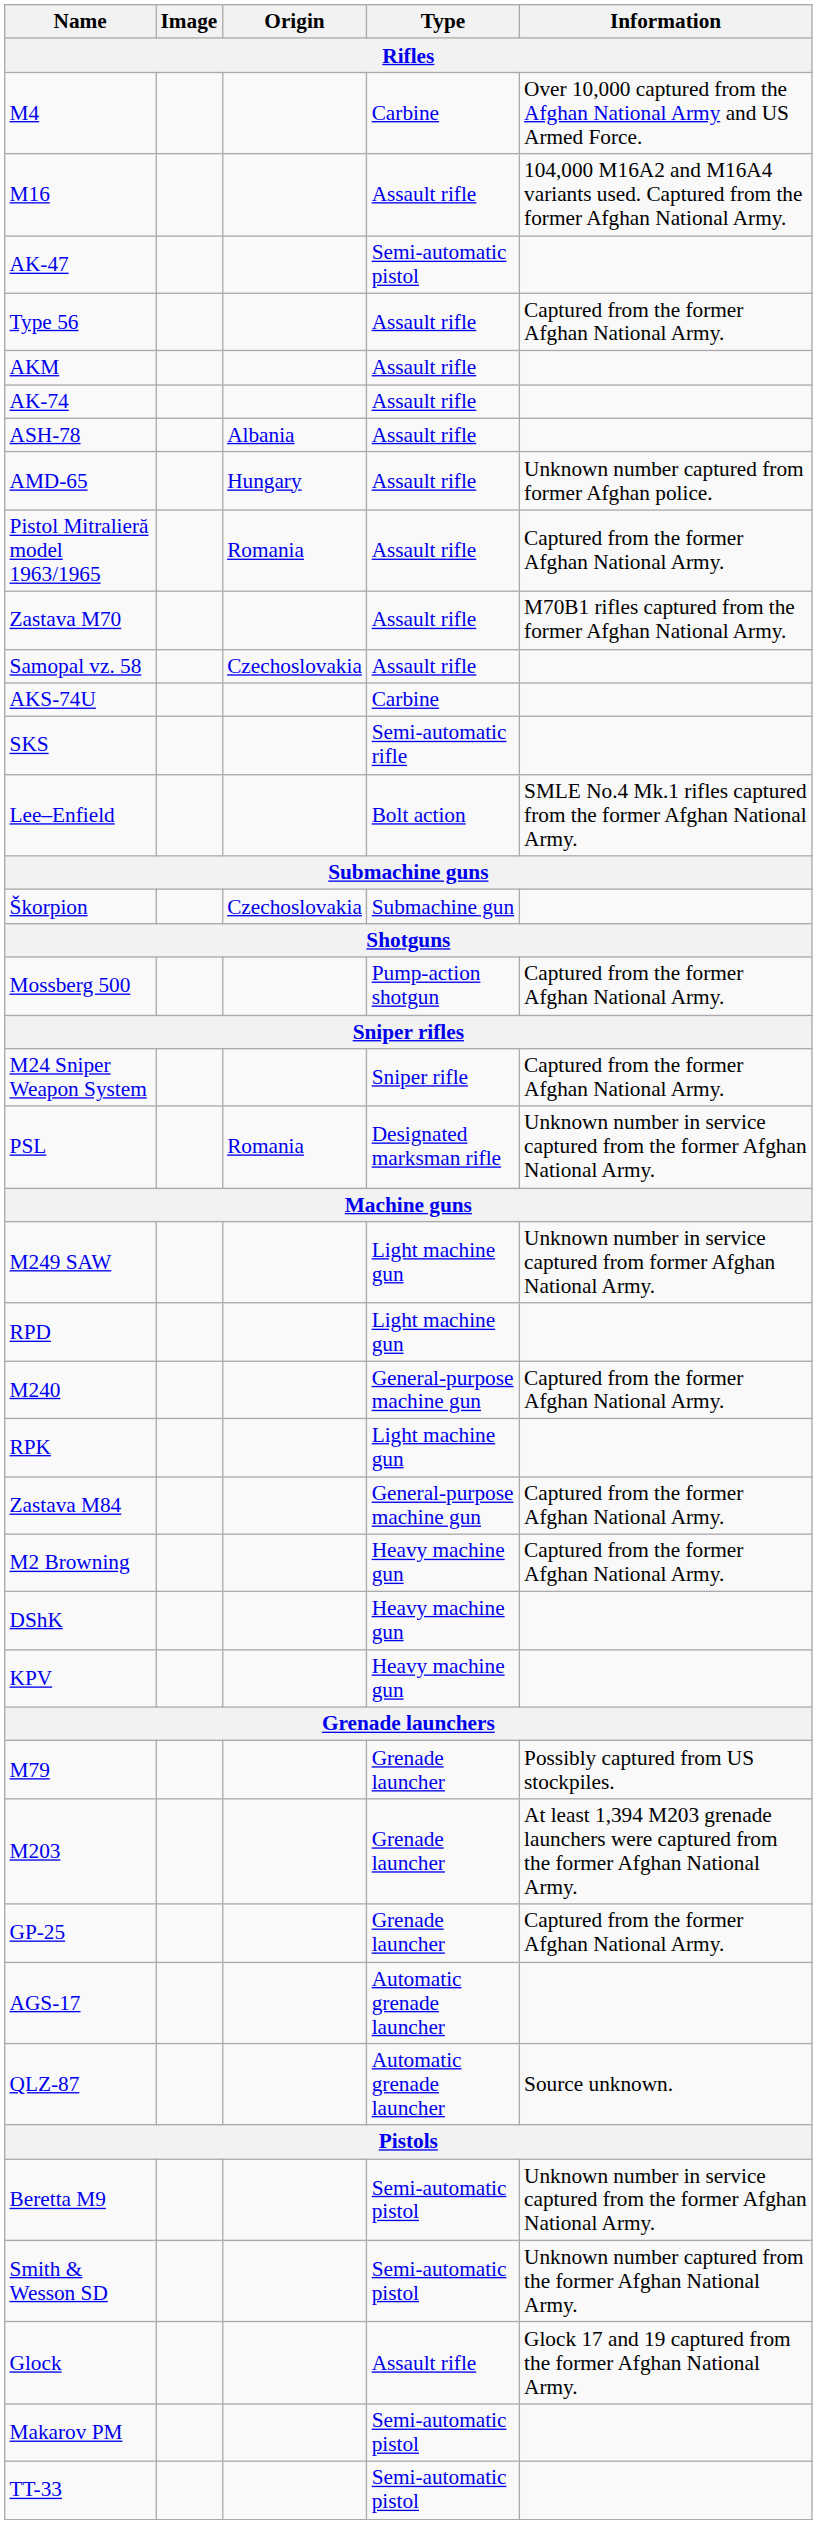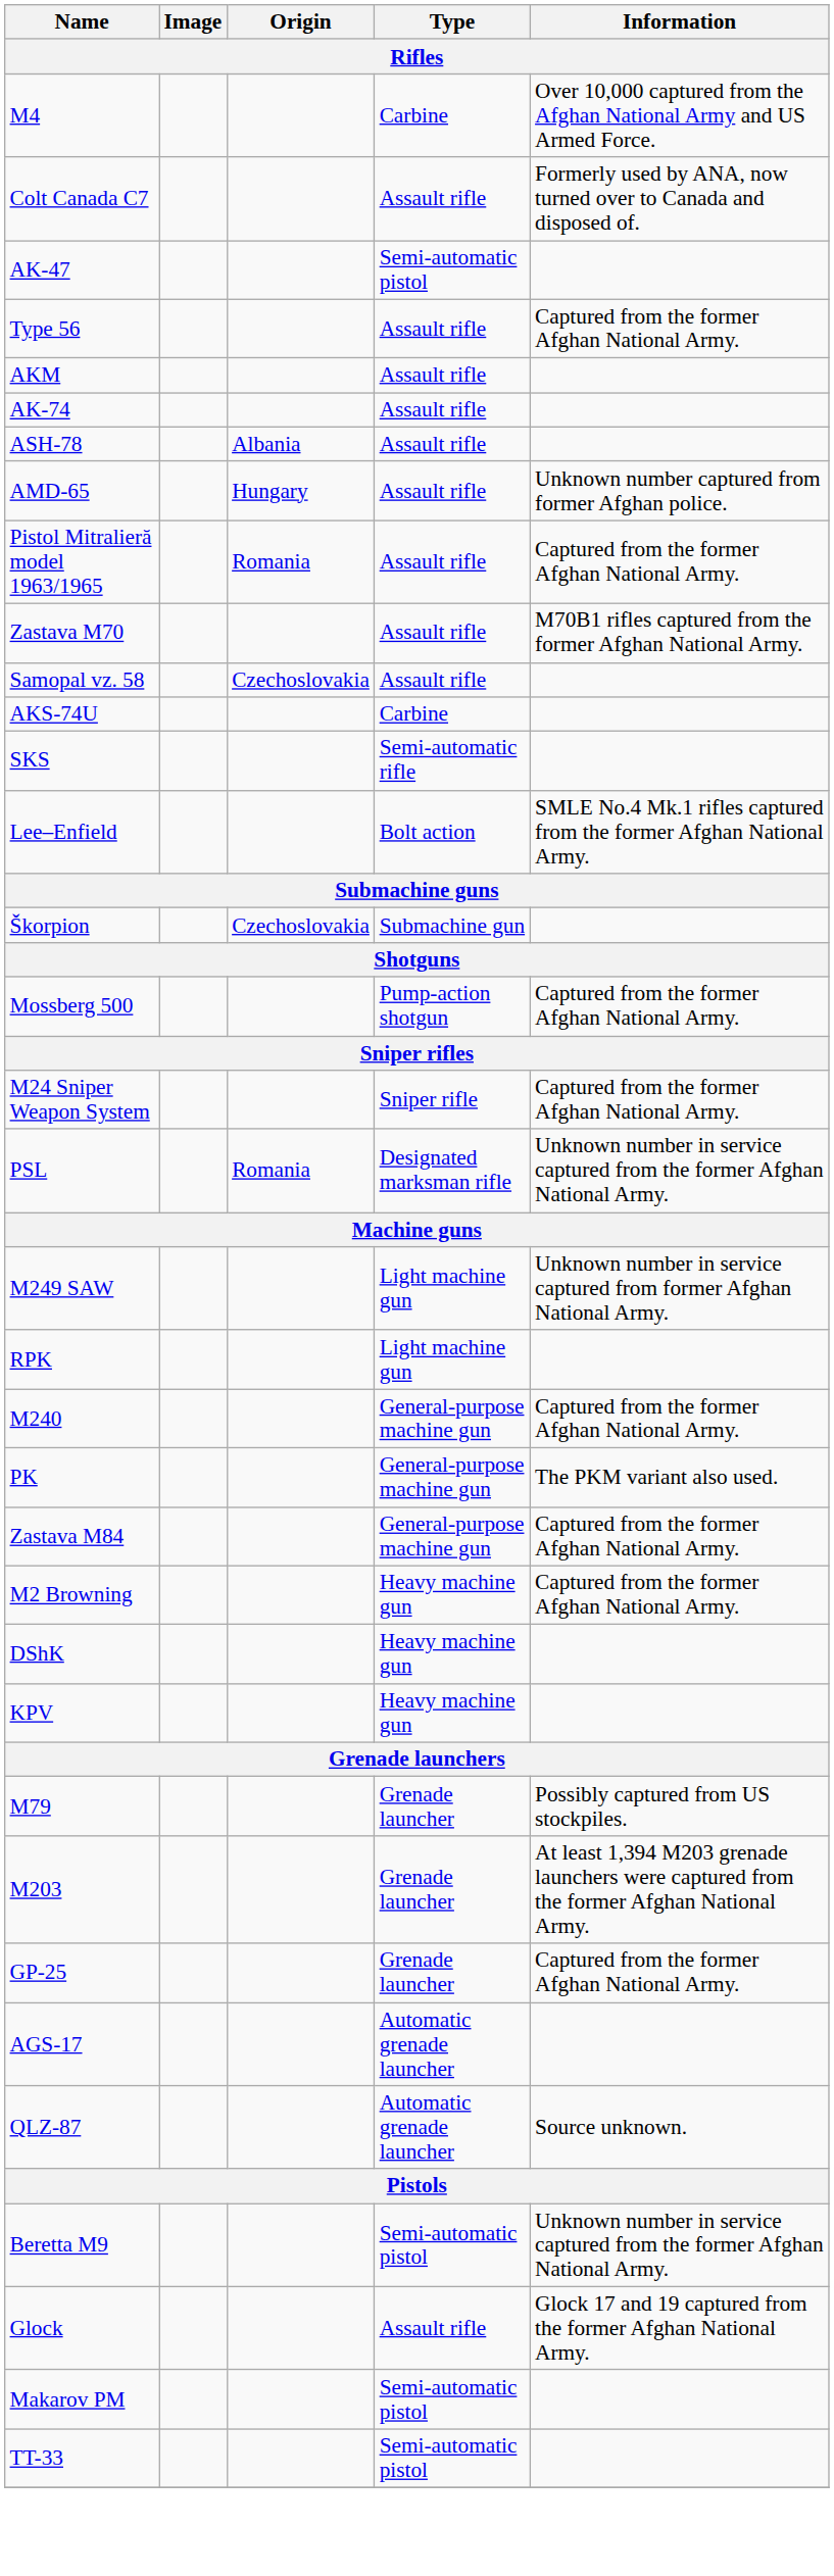 <table class="wikitable sortable">
 <tr>
 <th>Name</th>
 <th>Image</th>
 <th>Origin</th>
 <th>Type</th>
 <th>Information</th>
 </tr>
 <tr>
 <th colspan="5"><a href='#'>Rifles</a></th>
 </tr>
 <tr>
 <td><a href='#'>M4</a></td>
 <td></td>
 <td></td>
 <td><a href='#'>Carbine</a></td>
 <td>Over 10,000 captured from the <a href='#'>Afghan National Army</a> and US Armed Force.</td>
 </tr>
 <tr>
-<td><a href='#'>M16</a></td>
+<td><a href='#'>Colt Canada C7</a></td>
 <td></td>
 <td></td>
 <td><a href='#'>Assault rifle</a></td>
-<td>104,000 M16A2 and M16A4 variants used. Captured from the former Afghan National Army.</td>
+<td>Formerly used by ANA, now turned over to Canada and disposed of.</td>
 </tr>
 <tr>
 <td><a href='#'>AK-47</a></td>
 <td></td>
 <td></td>
 <td><a href='#'>Semi-automatic pistol</a></td>
 <td></td>
 </tr>
 <tr>
 <td><a href='#'>Type 56</a></td>
 <td></td>
 <td></td>
 <td><a href='#'>Assault rifle</a></td>
 <td>Captured from the former Afghan National Army.</td>
 </tr>
 <tr>
 <td><a href='#'>AKM</a></td>
 <td></td>
 <td></td>
 <td><a href='#'>Assault rifle</a></td>
 <td></td>
 </tr>
 <tr>
 <td><a href='#'>AK-74</a></td>
 <td></td>
 <td></td>
 <td><a href='#'>Assault rifle</a></td>
 <td></td>
 </tr>
 <tr>
 <td><a href='#'>ASH-78</a></td>
 <td></td>
 <td> <a href='#'>Albania</a></td>
 <td><a href='#'>Assault rifle</a></td>
 <td></td>
 </tr>
 <tr>
 <td><a href='#'>AMD-65</a></td>
 <td></td>
 <td> <a href='#'>Hungary</a></td>
 <td><a href='#'>Assault rifle</a></td>
 <td>Unknown number captured from former Afghan police.</td>
 </tr>
 <tr>
 <td><a href='#'>Pistol Mitralieră model 1963/1965</a></td>
 <td></td>
 <td> <a href='#'>Romania</a></td>
 <td><a href='#'>Assault rifle</a></td>
 <td>Captured from the former Afghan National Army.</td>
 </tr>
 <tr>
 <td><a href='#'>Zastava M70</a></td>
 <td></td>
 <td></td>
 <td><a href='#'>Assault rifle</a></td>
 <td>M70B1 rifles captured from the former Afghan National Army.</td>
 </tr>
 <tr>
 <td><a href='#'>Samopal vz. 58</a></td>
 <td></td>
 <td> <a href='#'>Czechoslovakia</a></td>
 <td><a href='#'>Assault rifle</a></td>
 <td></td>
 </tr>
 <tr>
 <td><a href='#'>AKS-74U</a></td>
 <td></td>
 <td></td>
 <td><a href='#'>Carbine</a></td>
 <td></td>
 </tr>
 <tr>
 <td><a href='#'>SKS</a></td>
 <td></td>
 <td></td>
 <td><a href='#'>Semi-automatic rifle</a></td>
 <td></td>
 </tr>
 <tr>
 <td><a href='#'>Lee–Enfield</a></td>
 <td></td>
 <td></td>
 <td><a href='#'>Bolt action</a></td>
 <td>SMLE No.4 Mk.1 rifles captured from the former Afghan National Army.</td>
 </tr>
 <tr>
 <th colspan="5"><a href='#'>Submachine guns</a></th>
 </tr>
 <tr>
 <td><a href='#'>Škorpion</a></td>
 <td></td>
 <td> <a href='#'>Czechoslovakia</a></td>
 <td><a href='#'>Submachine gun</a></td>
 <td></td>
 </tr>
 <tr>
 <th colspan="5"><a href='#'>Shotguns</a></th>
 </tr>
 <tr>
 <td><a href='#'>Mossberg 500</a></td>
 <td></td>
 <td></td>
 <td><a href='#'>Pump-action shotgun</a></td>
 <td>Captured from the former Afghan National Army.</td>
 </tr>
 <tr>
 <th colspan="5"><a href='#'>Sniper rifles</a></th>
 </tr>
 <tr>
 <td><a href='#'>M24 Sniper Weapon System</a></td>
 <td></td>
 <td></td>
 <td><a href='#'>Sniper rifle</a></td>
 <td>Captured from the former Afghan National Army.</td>
 </tr>
 <tr>
 <td><a href='#'>PSL</a></td>
 <td></td>
 <td> <a href='#'>Romania</a></td>
 <td><a href='#'>Designated marksman rifle</a></td>
 <td>Unknown number in service captured from the former Afghan National Army.</td>
 </tr>
 <tr>
 <th colspan="5"><a href='#'>Machine guns</a></th>
 </tr>
 <tr>
 <td><a href='#'>M249 SAW</a></td>
 <td></td>
 <td></td>
 <td><a href='#'>Light machine gun</a></td>
 <td>Unknown number in service captured from former Afghan National Army.</td>
 </tr>
 <tr>
-<td><a href='#'>RPD</a></td>
+<td><a href='#'>RPK</a></td>
 <td></td>
 <td></td>
 <td><a href='#'>Light machine gun</a></td>
 <td></td>
 </tr>
 <tr>
 <td><a href='#'>M240</a></td>
 <td></td>
 <td></td>
 <td><a href='#'>General-purpose machine gun</a></td>
 <td>Captured from the former Afghan National Army.</td>
 </tr>
 <tr>
-<td><a href='#'>RPK</a></td>
+<td><a href='#'>PK</a></td>
 <td></td>
 <td></td>
-<td><a href='#'>Light machine gun</a></td>
-<td></td>
+<td><a href='#'>General-purpose machine gun</a></td>
+<td>The PKM variant also used.</td>
 </tr>
 <tr>
 <td><a href='#'>Zastava M84</a></td>
 <td></td>
 <td></td>
 <td><a href='#'>General-purpose machine gun</a></td>
 <td>Captured from the former Afghan National Army.</td>
 </tr>
 <tr>
 <td><a href='#'>M2 Browning</a></td>
 <td></td>
 <td></td>
 <td><a href='#'>Heavy machine gun</a></td>
 <td>Captured from the former Afghan National Army.</td>
 </tr>
 <tr>
 <td><a href='#'>DShK</a></td>
 <td></td>
 <td></td>
 <td><a href='#'>Heavy machine gun</a></td>
 <td></td>
 </tr>
 <tr>
 <td><a href='#'>KPV</a></td>
 <td></td>
 <td></td>
 <td><a href='#'>Heavy machine gun</a></td>
 <td></td>
 </tr>
 <tr>
 <th colspan="5"><a href='#'>Grenade launchers</a></th>
 </tr>
 <tr>
 <td><a href='#'>M79</a></td>
 <td></td>
 <td></td>
 <td><a href='#'>Grenade launcher</a></td>
 <td>Possibly captured from US stockpiles.</td>
 </tr>
 <tr>
 <td><a href='#'>M203</a></td>
 <td></td>
 <td></td>
 <td><a href='#'>Grenade launcher</a></td>
 <td>At least 1,394 M203 grenade launchers were captured from the former Afghan National Army.</td>
 </tr>
 <tr>
 <td><a href='#'>GP-25</a></td>
 <td></td>
 <td></td>
 <td><a href='#'>Grenade launcher</a></td>
 <td>Captured from the former Afghan National Army.</td>
 </tr>
 <tr>
 <td><a href='#'>AGS-17</a></td>
 <td></td>
 <td></td>
 <td><a href='#'>Automatic grenade launcher</a></td>
 <td></td>
 </tr>
 <tr>
 <td><a href='#'>QLZ-87</a></td>
 <td></td>
 <td></td>
 <td><a href='#'>Automatic grenade launcher</a></td>
 <td>Source unknown.</td>
 </tr>
 <tr>
 <th colspan="5"><a href='#'>Pistols</a></th>
 </tr>
 <tr>
 <td><a href='#'>Beretta M9</a></td>
 <td></td>
 <td></td>
 <td><a href='#'>Semi-automatic pistol</a></td>
 <td>Unknown number in service captured from the former Afghan National Army.</td>
 </tr>
 <tr>
-<td><a href='#'>Smith & Wesson SD</a></td>
-<td></td>
-<td></td>
-<td><a href='#'>Semi-automatic pistol</a></td>
-<td>Unknown number captured from the former Afghan National Army.</td>
-</tr>
-<tr>
 <td><a href='#'>Glock</a></td>
 <td></td>
 <td></td>
 <td><a href='#'>Assault rifle</a></td>
 <td>Glock 17 and 19 captured from the former Afghan National Army.</td>
 </tr>
 <tr>
 <td><a href='#'>Makarov PM</a></td>
 <td></td>
 <td></td>
 <td><a href='#'>Semi-automatic pistol</a></td>
 <td></td>
 </tr>
 <tr>
 <td><a href='#'>TT-33</a></td>
 <td></td>
 <td></td>
 <td><a href='#'>Semi-automatic pistol</a></td>
 <td></td>
 </tr>
 <tr>
 </tr>
 </table>
